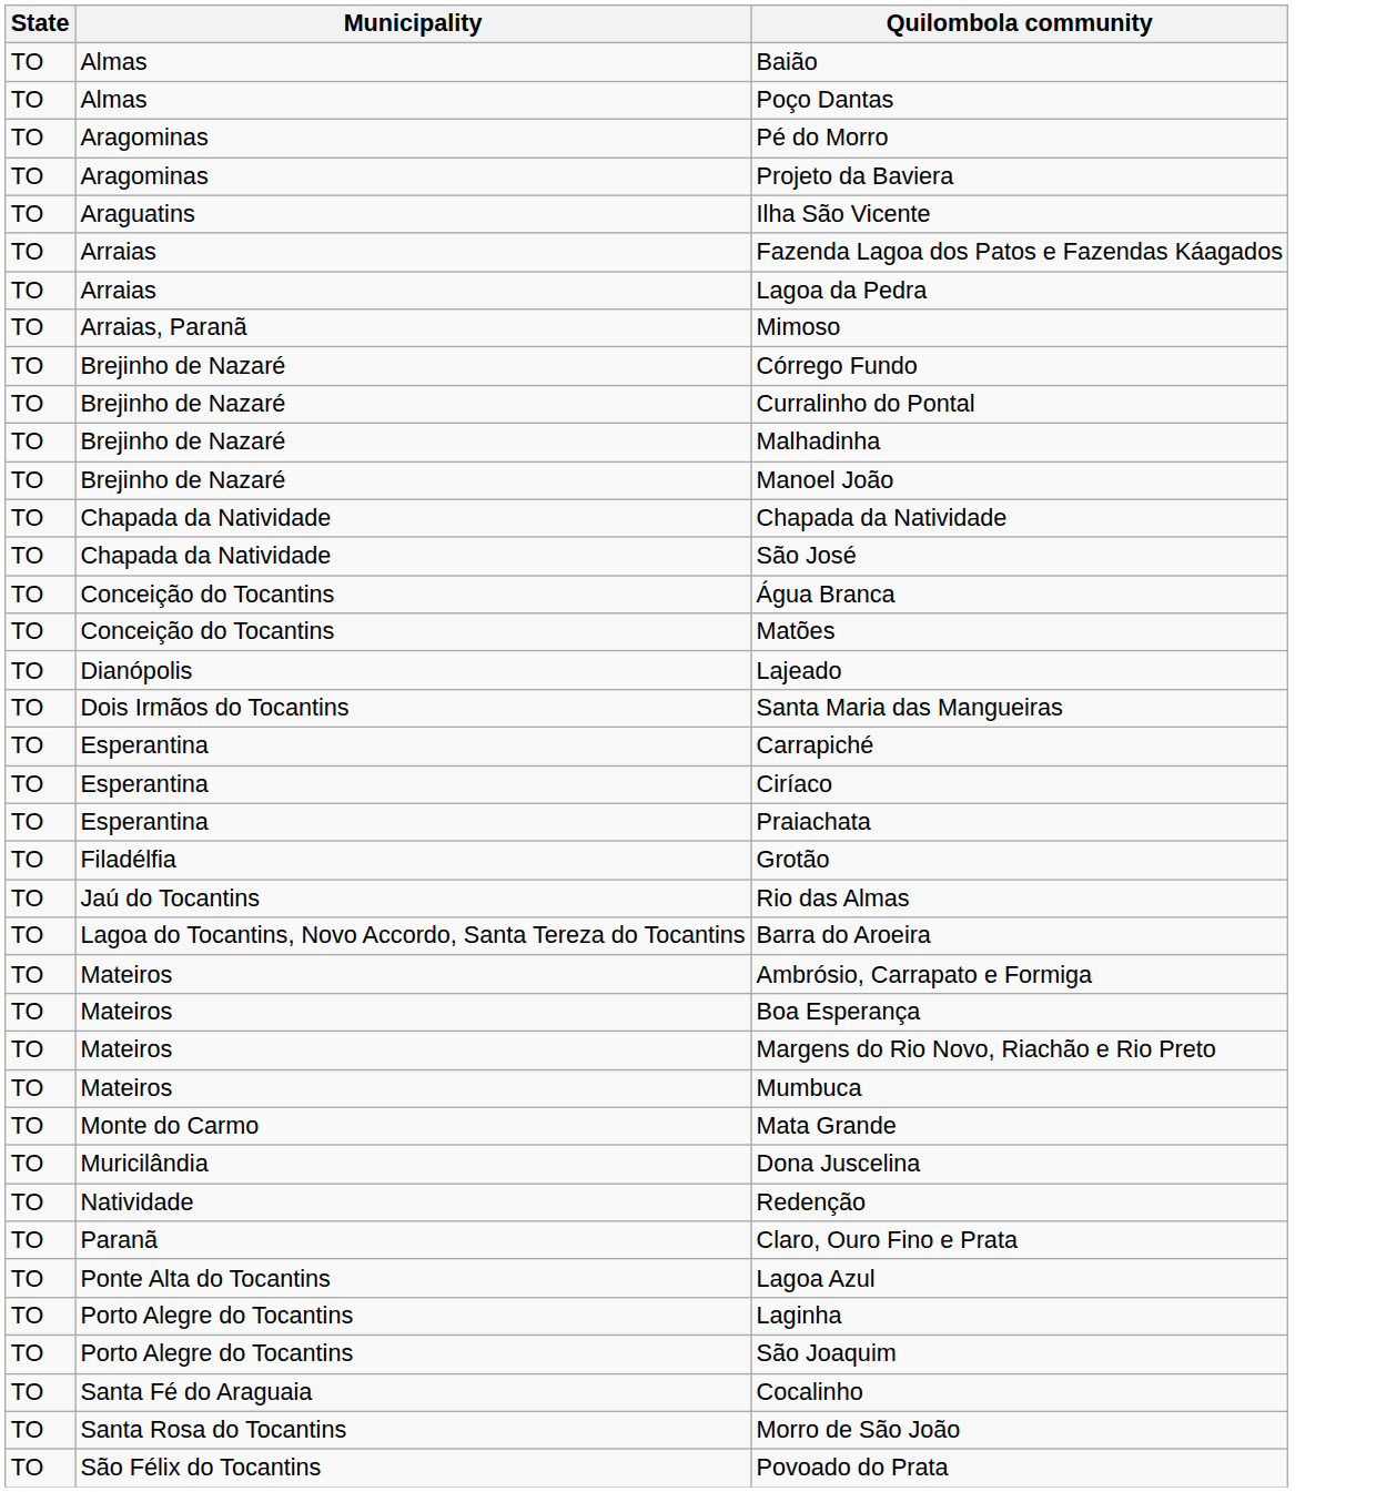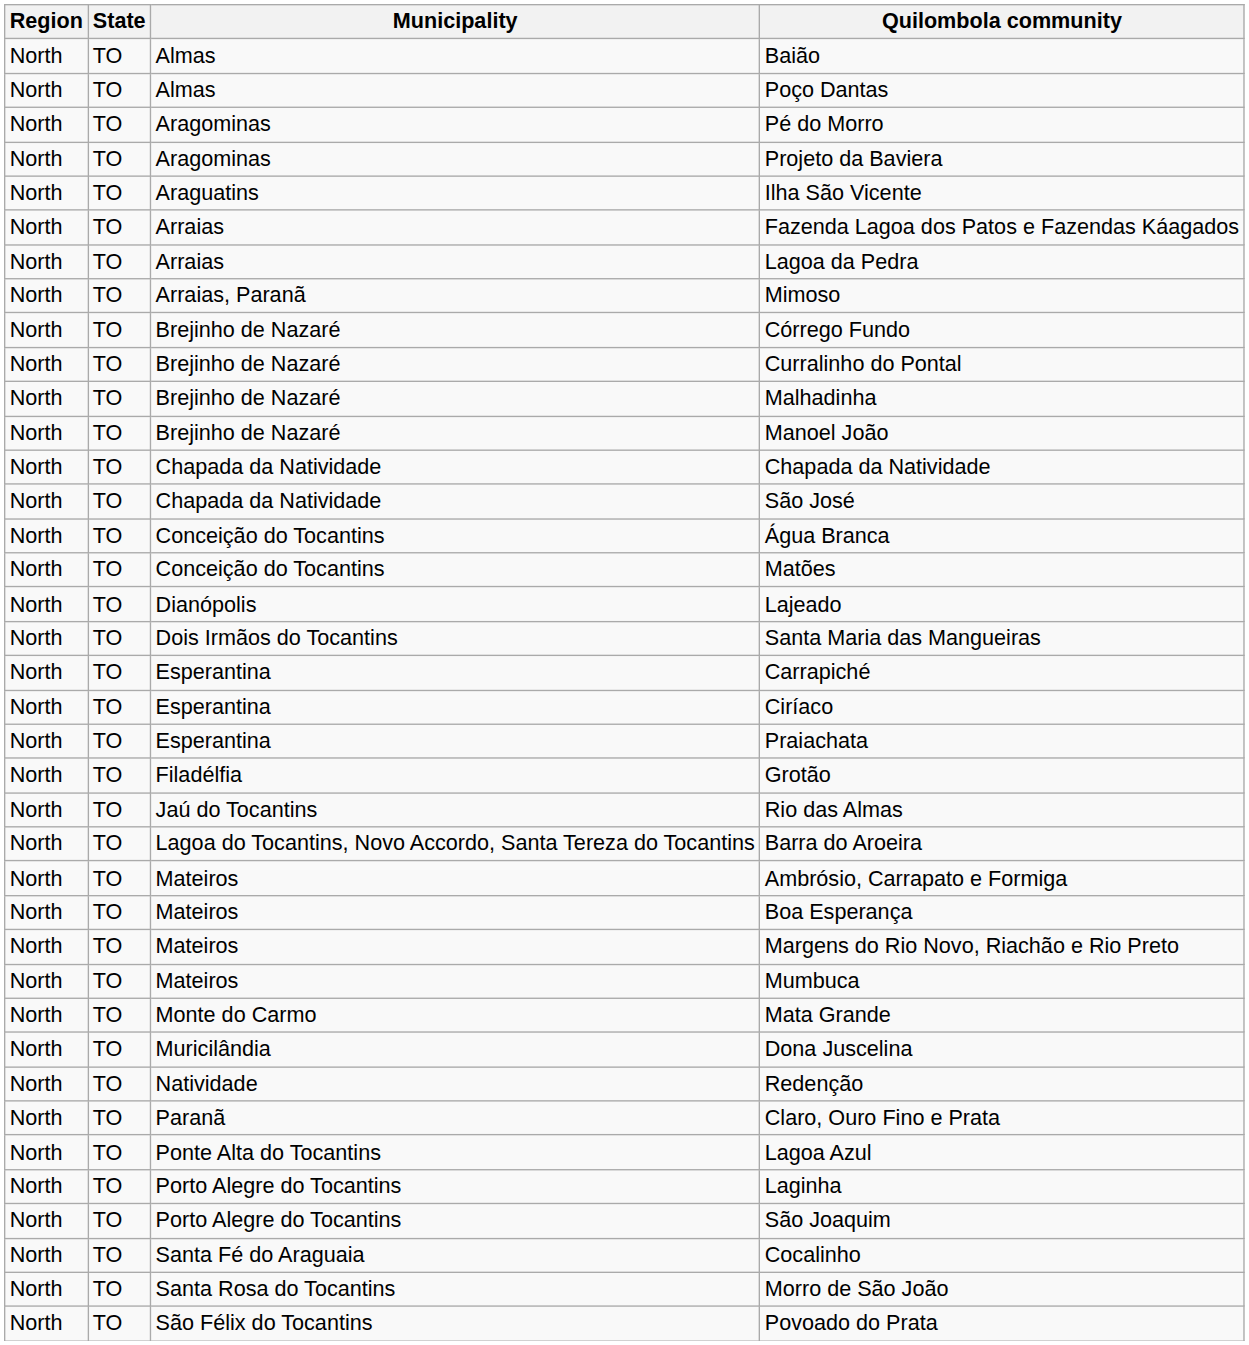 <table class="wikitable sortable">
 <tr>
+<th>Region</th>
 <th>State</th>
 <th>Municipality</th>
 <th>Quilombola community</th>
 </tr>
 <tr>
+<td>North</td>
 <td>TO</td>
 <td>Almas</td>
 <td>Baião</td>
 </tr>
 <tr>
+<td>North</td>
 <td>TO</td>
 <td>Almas</td>
 <td>Poço Dantas</td>
 </tr>
 <tr>
+<td>North</td>
 <td>TO</td>
 <td>Aragominas</td>
 <td>Pé do Morro</td>
 </tr>
 <tr>
+<td>North</td>
 <td>TO</td>
 <td>Aragominas</td>
 <td>Projeto da Baviera</td>
 </tr>
 <tr>
+<td>North</td>
 <td>TO</td>
 <td>Araguatins</td>
 <td>Ilha São Vicente</td>
 </tr>
 <tr>
+<td>North</td>
 <td>TO</td>
 <td>Arraias</td>
 <td>Fazenda Lagoa dos Patos e Fazendas Káagados</td>
 </tr>
 <tr>
+<td>North</td>
 <td>TO</td>
 <td>Arraias</td>
 <td>Lagoa da Pedra</td>
 </tr>
 <tr>
+<td>North</td>
 <td>TO</td>
 <td>Arraias, Paranã</td>
 <td>Mimoso</td>
 </tr>
 <tr>
+<td>North</td>
 <td>TO</td>
 <td>Brejinho de Nazaré</td>
 <td>Córrego Fundo</td>
 </tr>
 <tr>
+<td>North</td>
 <td>TO</td>
 <td>Brejinho de Nazaré</td>
 <td>Curralinho do Pontal</td>
 </tr>
 <tr>
+<td>North</td>
 <td>TO</td>
 <td>Brejinho de Nazaré</td>
 <td>Malhadinha</td>
 </tr>
 <tr>
+<td>North</td>
 <td>TO</td>
 <td>Brejinho de Nazaré</td>
 <td>Manoel João</td>
 </tr>
 <tr>
+<td>North</td>
 <td>TO</td>
 <td>Chapada da Natividade</td>
 <td>Chapada da Natividade</td>
 </tr>
 <tr>
+<td>North</td>
 <td>TO</td>
 <td>Chapada da Natividade</td>
 <td>São José</td>
 </tr>
 <tr>
+<td>North</td>
 <td>TO</td>
 <td>Conceição do Tocantins</td>
 <td>Água Branca</td>
 </tr>
 <tr>
+<td>North</td>
 <td>TO</td>
 <td>Conceição do Tocantins</td>
 <td>Matões</td>
 </tr>
 <tr>
+<td>North</td>
 <td>TO</td>
 <td>Dianópolis</td>
 <td>Lajeado</td>
 </tr>
 <tr>
+<td>North</td>
 <td>TO</td>
 <td>Dois Irmãos do Tocantins</td>
 <td>Santa Maria das Mangueiras</td>
 </tr>
 <tr>
+<td>North</td>
 <td>TO</td>
 <td>Esperantina</td>
 <td>Carrapiché</td>
 </tr>
 <tr>
+<td>North</td>
 <td>TO</td>
 <td>Esperantina</td>
 <td>Ciríaco</td>
 </tr>
 <tr>
+<td>North</td>
 <td>TO</td>
 <td>Esperantina</td>
 <td>Praiachata</td>
 </tr>
 <tr>
+<td>North</td>
 <td>TO</td>
 <td>Filadélfia</td>
 <td>Grotão</td>
 </tr>
 <tr>
+<td>North</td>
 <td>TO</td>
 <td>Jaú do Tocantins</td>
 <td>Rio das Almas</td>
 </tr>
 <tr>
+<td>North</td>
 <td>TO</td>
 <td>Lagoa do Tocantins, Novo Accordo, Santa Tereza do Tocantins</td>
 <td>Barra do Aroeira</td>
 </tr>
 <tr>
+<td>North</td>
 <td>TO</td>
 <td>Mateiros</td>
 <td>Ambrósio, Carrapato e Formiga</td>
 </tr>
 <tr>
+<td>North</td>
 <td>TO</td>
 <td>Mateiros</td>
 <td>Boa Esperança</td>
 </tr>
 <tr>
+<td>North</td>
 <td>TO</td>
 <td>Mateiros</td>
 <td>Margens do Rio Novo, Riachão e Rio Preto</td>
 </tr>
 <tr>
+<td>North</td>
 <td>TO</td>
 <td>Mateiros</td>
 <td>Mumbuca</td>
 </tr>
 <tr>
+<td>North</td>
 <td>TO</td>
 <td>Monte do Carmo</td>
 <td>Mata Grande</td>
 </tr>
 <tr>
+<td>North</td>
 <td>TO</td>
 <td>Muricilândia</td>
 <td>Dona Juscelina</td>
 </tr>
 <tr>
+<td>North</td>
 <td>TO</td>
 <td>Natividade</td>
 <td>Redenção</td>
 </tr>
 <tr>
+<td>North</td>
 <td>TO</td>
 <td>Paranã</td>
 <td>Claro, Ouro Fino e Prata</td>
 </tr>
 <tr>
+<td>North</td>
 <td>TO</td>
 <td>Ponte Alta do Tocantins</td>
 <td>Lagoa Azul</td>
 </tr>
 <tr>
+<td>North</td>
 <td>TO</td>
 <td>Porto Alegre do Tocantins</td>
 <td>Laginha</td>
 </tr>
 <tr>
+<td>North</td>
 <td>TO</td>
 <td>Porto Alegre do Tocantins</td>
 <td>São Joaquim</td>
 </tr>
 <tr>
+<td>North</td>
 <td>TO</td>
 <td>Santa Fé do Araguaia</td>
 <td>Cocalinho</td>
 </tr>
 <tr>
+<td>North</td>
 <td>TO</td>
 <td>Santa Rosa do Tocantins</td>
 <td>Morro de São João</td>
 </tr>
 <tr>
+<td>North</td>
 <td>TO</td>
 <td>São Félix do Tocantins</td>
 <td>Povoado do Prata</td>
 </tr>
 </table>
